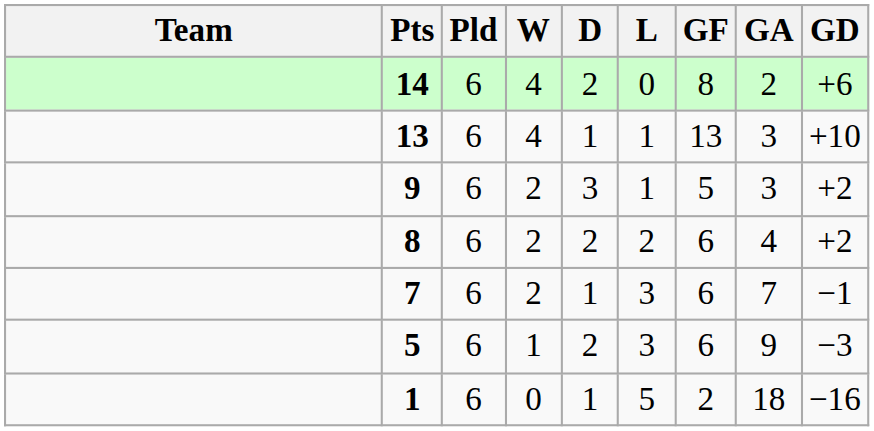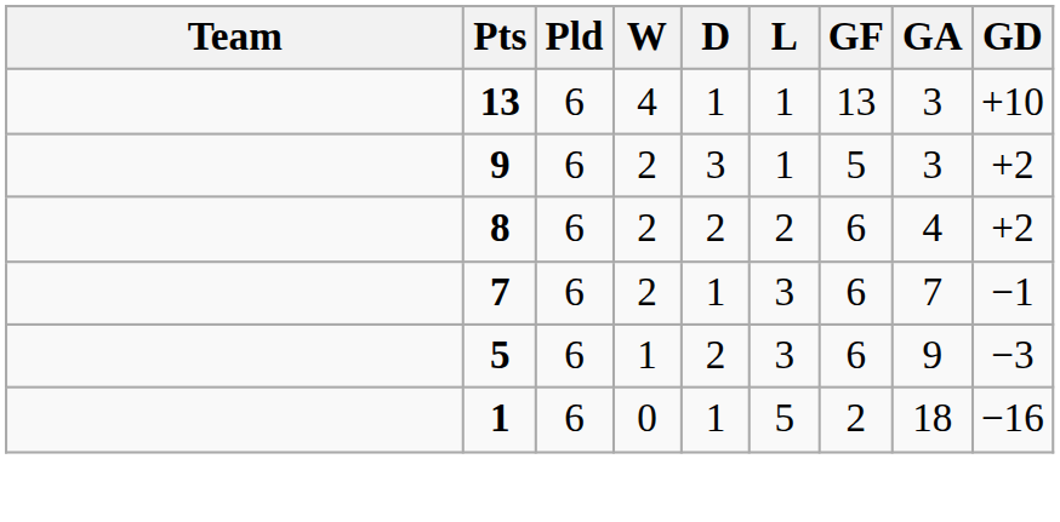 <table class="wikitable" style="text-align:center;">
 <tr>
 <th width=175>Team</th>
 <th width=20 abbr="Points">Pts</th>
 <th width=20 abbr="Played">Pld</th>
 <th width=20 abbr="Won">W</th>
 <th width=20 abbr="Drawn">D</th>
 <th width=20 abbr="Lost">L</th>
 <th width=20 abbr="Goals for">GF</th>
 <th width=20 abbr="Goals against">GA</th>
 <th width=20 abbr="Goal difference">GD</th>
-</tr>
-<tr bgcolor=#ccffcc>
-<td align="left"></td>
-<td><strong>14</strong></td>
-<td>6</td>
-<td>4</td>
-<td>2</td>
-<td>0</td>
-<td>8</td>
-<td>2</td>
-<td>+6</td>
 </tr>
 <tr>
 <td align="left"></td>
 <td><strong>13</strong></td>
 <td>6</td>
 <td>4</td>
 <td>1</td>
 <td>1</td>
 <td>13</td>
 <td>3</td>
 <td>+10</td>
 </tr>
 <tr>
 <td align="left"></td>
 <td><strong>9</strong></td>
 <td>6</td>
 <td>2</td>
 <td>3</td>
 <td>1</td>
 <td>5</td>
 <td>3</td>
 <td>+2</td>
 </tr>
 <tr>
 <td align="left"></td>
 <td><strong>8</strong></td>
 <td>6</td>
 <td>2</td>
 <td>2</td>
 <td>2</td>
 <td>6</td>
 <td>4</td>
 <td>+2</td>
 </tr>
 <tr>
 <td align="left"></td>
 <td><strong>7</strong></td>
 <td>6</td>
 <td>2</td>
 <td>1</td>
 <td>3</td>
 <td>6</td>
 <td>7</td>
 <td>−1</td>
 </tr>
 <tr>
 <td align="left"></td>
 <td><strong>5</strong></td>
 <td>6</td>
 <td>1</td>
 <td>2</td>
 <td>3</td>
 <td>6</td>
 <td>9</td>
 <td>−3</td>
 </tr>
 <tr>
 <td align="left"></td>
 <td><strong>1</strong></td>
 <td>6</td>
 <td>0</td>
 <td>1</td>
 <td>5</td>
 <td>2</td>
 <td>18</td>
 <td>−16</td>
 </tr>
 </table>
